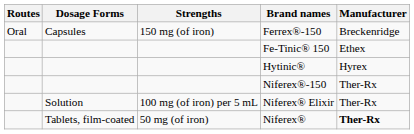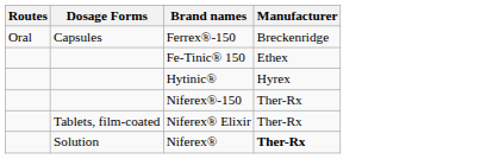 <table class="wikitable">
 <tr>
 <th>Routes</th>
 <th>Dosage Forms</th>
-<th>Strengths</th>
 <th>Brand names</th>
 <th>Manufacturer</th>
 </tr>
 <tr>
 <td>Oral</td>
 <td>Capsules</td>
-<td>150 mg (of iron)</td>
 <td>Ferrex®-150</td>
 <td>Breckenridge</td>
 </tr>
 <tr>
-<td></td>
 <td></td>
 <td></td>
 <td>Fe-Tinic® 150</td>
 <td>Ethex</td>
 </tr>
 <tr>
 <td></td>
 <td></td>
-<td></td>
 <td>Hytinic®</td>
 <td>Hyrex</td>
 </tr>
 <tr>
-<td></td>
 <td></td>
 <td></td>
 <td>Niferex®-150</td>
 <td>Ther-Rx</td>
 </tr>
 <tr>
 <td></td>
-<td>Solution</td>
-<td>100 mg (of iron) per 5 mL</td>
+<td>Tablets, film-coated</td>
 <td>Niferex® Elixir</td>
 <td>Ther-Rx</td>
 </tr>
 <tr>
 <td></td>
-<td>Tablets, film-coated</td>
-<td>50 mg (of iron)</td>
+<td>Solution</td>
 <td>Niferex®</td>
 <td><strong>Ther-Rx</strong></td>
 </tr>
 </table>
